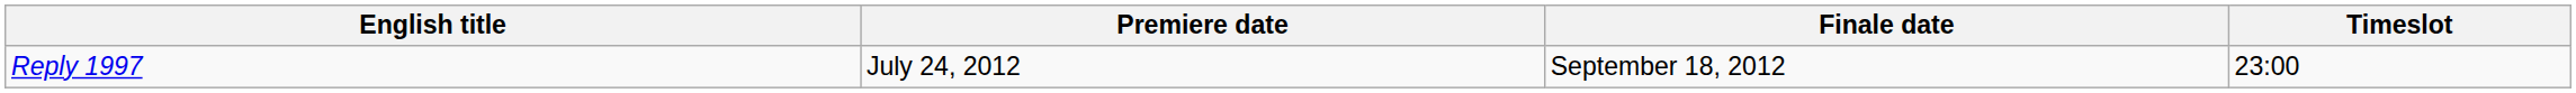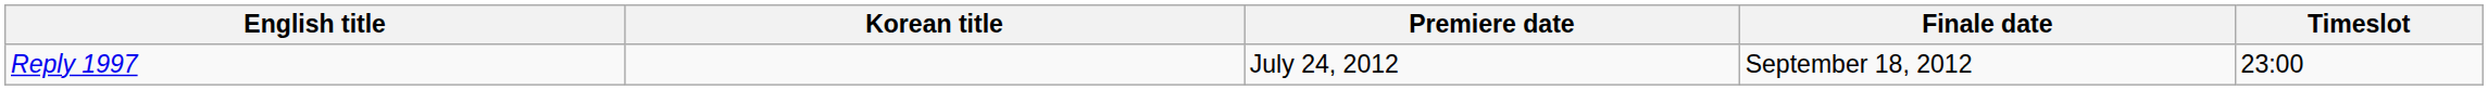 <table class="wikitable sortable" width="100%">
 <tr>
 <th style="width:25%">English title</th>
+<th style="width:25%">Korean title</th>
 <th style="width:20%">Premiere date</th>
 <th style="width:20%">Finale date</th>
 <th style="width:10%">Timeslot</th>
 </tr>
 <tr>
 <td><em><a href='#'>Reply 1997</a></em></td>
+<td></td>
 <td>July 24, 2012</td>
 <td>September 18, 2012</td>
 <td>23:00</td>
 </tr>
 </table>
